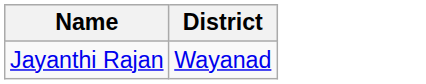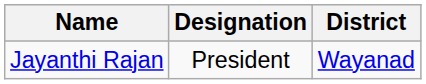 <table class=" wikitable">
 <tr style="background:#ccc; text-align:center;">
 <th>Name</th>
+<th>Designation</th>
 <th>District</th>
 </tr>
 <tr style="vertical-align: middle; text-align: center;">
 <td><a href='#'>Jayanthi Rajan</a></td>
+<td>President</td>
 <td><a href='#'>Wayanad</a></td>
 </tr>
 </table>
